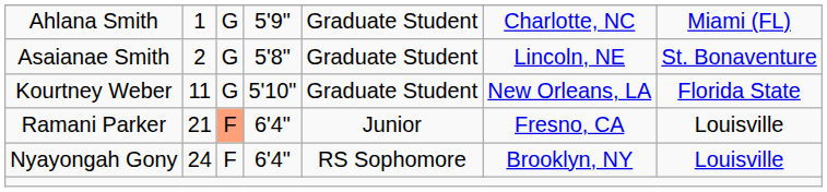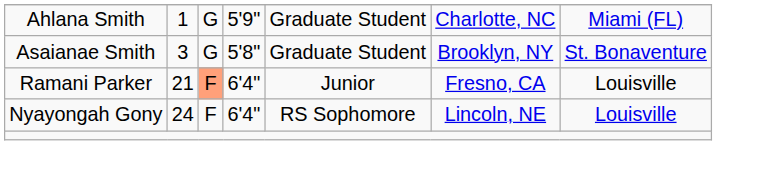 <table class="wikitable sortable" style="text-align: center">
 <tr align=center>
 </tr>
 <tr>
 <td>Ahlana Smith</td>
 <td>1</td>
 <td>G</td>
 <td>5'9"</td>
 <td>Graduate Student</td>
 <td><a href='#'>Charlotte, NC</a></td>
 <td><a href='#'>Miami (FL)</a></td>
 </tr>
 <tr>
 <td>Asaianae Smith</td>
-<td>2</td>
+<td>3</td>
 <td>G</td>
 <td>5'8"</td>
 <td>Graduate Student</td>
-<td><a href='#'>Lincoln, NE</a></td>
+<td><a href='#'>Brooklyn, NY</a></td>
 <td><a href='#'>St. Bonaventure</a></td>
-</tr>
-<tr>
-<td>Kourtney Weber</td>
-<td>11</td>
-<td>G</td>
-<td>5'10"</td>
-<td>Graduate Student</td>
-<td><a href='#'>New Orleans, LA</a></td>
-<td><a href='#'>Florida State</a></td>
 </tr>
 <tr>
 <td>Ramani Parker</td>
 <td>21</td>
 <td style="background: lightsalmon;">F</td>
 <td>6'4"</td>
 <td>Junior</td>
 <td><a href='#'>Fresno, CA</a></td>
 <td>Louisville</td>
 </tr>
 <tr>
 <td>Nyayongah Gony</td>
 <td>24</td>
 <td>F</td>
 <td>6'4"</td>
 <td>RS Sophomore</td>
-<td><a href='#'>Brooklyn, NY</a></td>
+<td><a href='#'>Lincoln, NE</a></td>
 <td><a href='#'>Louisville</a></td>
 </tr>
 <tr>
 <td colspan=7></td>
 </tr>
 </table>
